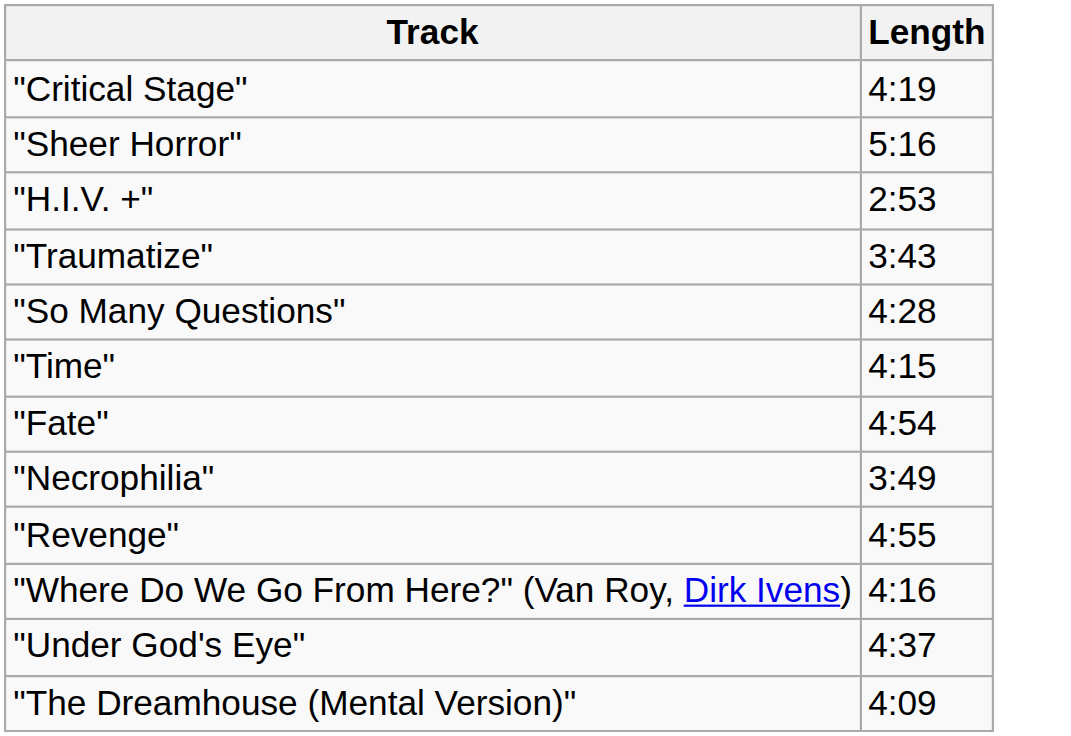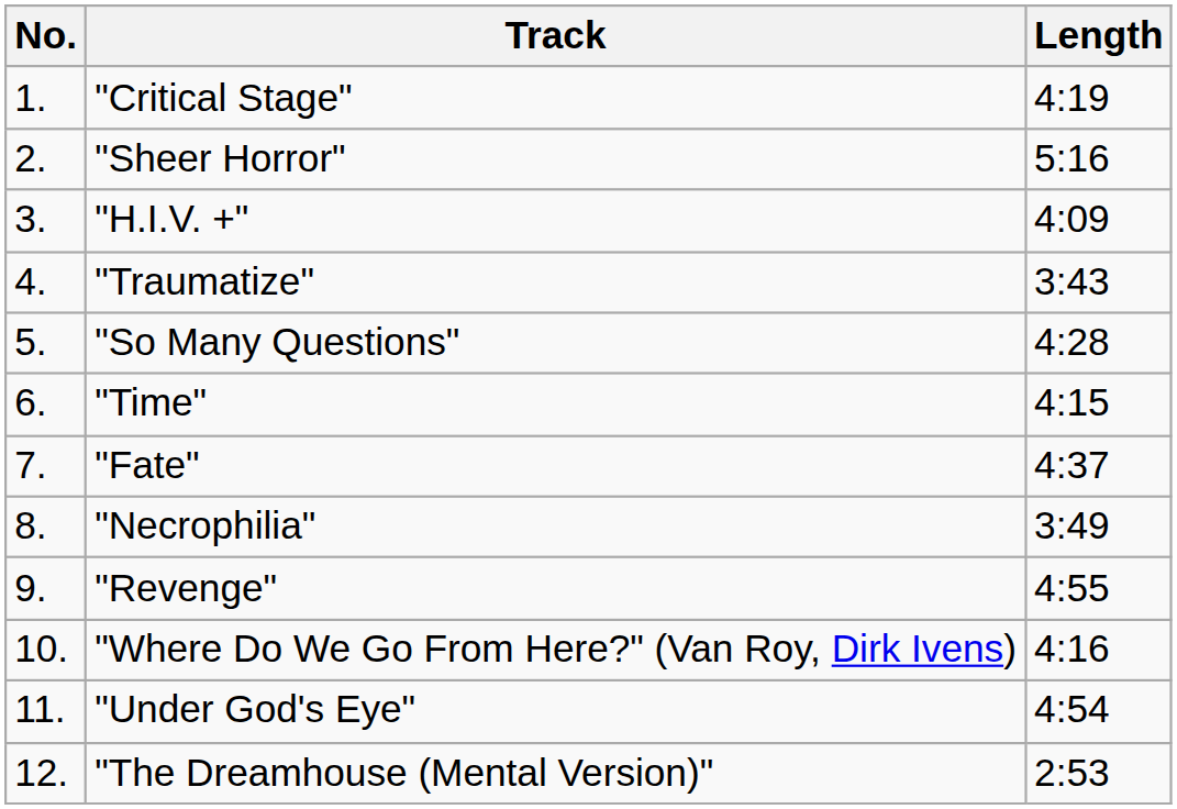 <table class="wikitable">
 <tr>
+<th>No.</th>
 <th>Track</th>
 <th>Length</th>
 </tr>
 <tr>
+<td>1.</td>
 <td>"Critical Stage"</td>
 <td>4:19</td>
 </tr>
 <tr>
+<td>2.</td>
 <td>"Sheer Horror"</td>
 <td>5:16</td>
 </tr>
 <tr>
+<td>3.</td>
 <td>"H.I.V. +"</td>
-<td>2:53</td>
+<td>4:09</td>
 </tr>
 <tr>
+<td>4.</td>
 <td>"Traumatize"</td>
 <td>3:43</td>
 </tr>
 <tr>
+<td>5.</td>
 <td>"So Many Questions"</td>
 <td>4:28</td>
 </tr>
 <tr>
+<td>6.</td>
 <td>"Time"</td>
 <td>4:15</td>
 </tr>
 <tr>
+<td>7.</td>
 <td>"Fate"</td>
-<td>4:54</td>
+<td>4:37</td>
 </tr>
 <tr>
+<td>8.</td>
 <td>"Necrophilia"</td>
 <td>3:49</td>
 </tr>
 <tr>
+<td>9.</td>
 <td>"Revenge"</td>
 <td>4:55</td>
 </tr>
 <tr>
+<td>10.</td>
 <td>"Where Do We Go From Here?" (Van Roy, <a href='#'>Dirk Ivens</a>)</td>
 <td>4:16</td>
 </tr>
 <tr>
+<td>11.</td>
 <td>"Under God's Eye"</td>
-<td>4:37</td>
+<td>4:54</td>
 </tr>
 <tr>
+<td>12.</td>
 <td>"The Dreamhouse (Mental Version)"</td>
-<td>4:09</td>
+<td>2:53</td>
 </tr>
 </table>
